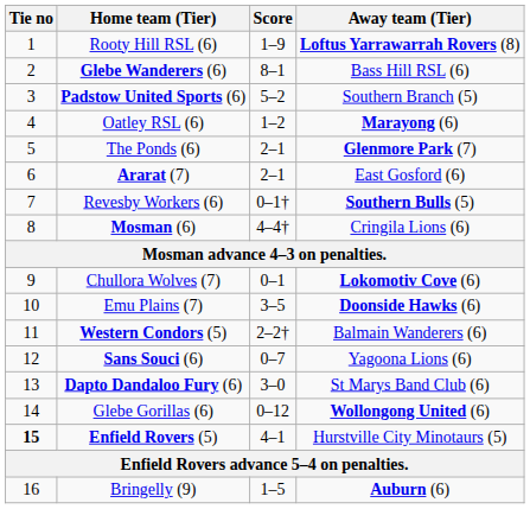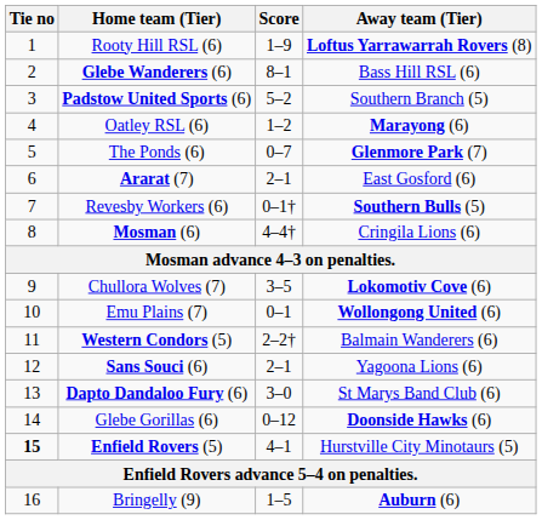 <table class="wikitable" style="text-align:center">
 <tr>
 <th>Tie no</th>
 <th>Home team (Tier)</th>
 <th>Score</th>
 <th>Away team (Tier)</th>
 </tr>
 <tr>
 <td>1</td>
 <td><a href='#'>Rooty Hill RSL</a> (6)</td>
 <td>1–9</td>
 <td><strong><a href='#'>Loftus Yarrawarrah Rovers</a></strong> (8)</td>
 </tr>
 <tr>
 <td>2</td>
 <td><strong><a href='#'>Glebe Wanderers</a></strong> (6)</td>
 <td>8–1</td>
 <td><a href='#'>Bass Hill RSL</a> (6)</td>
 </tr>
 <tr>
 <td>3</td>
 <td><strong><a href='#'>Padstow United Sports</a></strong> (6)</td>
 <td>5–2</td>
 <td><a href='#'>Southern Branch</a> (5)</td>
 </tr>
 <tr>
 <td>4</td>
 <td><a href='#'>Oatley RSL</a> (6)</td>
 <td>1–2</td>
 <td><strong><a href='#'>Marayong</a></strong> (6)</td>
 </tr>
 <tr>
 <td>5</td>
 <td><a href='#'>The Ponds</a> (6)</td>
-<td>2–1</td>
+<td>0–7</td>
 <td><strong><a href='#'>Glenmore Park</a></strong> (7)</td>
 </tr>
 <tr>
 <td>6</td>
 <td><strong><a href='#'>Ararat</a></strong> (7)</td>
 <td>2–1</td>
 <td><a href='#'>East Gosford</a> (6)</td>
 </tr>
 <tr>
 <td>7</td>
 <td><a href='#'>Revesby Workers</a> (6)</td>
 <td>0–1†</td>
 <td><strong><a href='#'>Southern Bulls</a></strong> (5)</td>
 </tr>
 <tr>
 <td>8</td>
 <td><strong><a href='#'>Mosman</a></strong> (6)</td>
 <td>4–4†</td>
 <td><a href='#'>Cringila Lions</a> (6)</td>
 </tr>
 <tr>
 <th colspan=4>Mosman advance 4–3 on penalties.</th>
 </tr>
 <tr>
 <td>9</td>
 <td><a href='#'>Chullora Wolves</a> (7)</td>
-<td>0–1</td>
+<td>3–5</td>
 <td><strong><a href='#'>Lokomotiv Cove</a></strong> (6)</td>
 </tr>
 <tr>
 <td>10</td>
 <td><a href='#'>Emu Plains</a> (7)</td>
-<td>3–5</td>
-<td><strong><a href='#'>Doonside Hawks</a></strong> (6)</td>
+<td>0–1</td>
+<td><strong><a href='#'>Wollongong United</a></strong> (6)</td>
 </tr>
 <tr>
 <td>11</td>
 <td><strong><a href='#'>Western Condors</a></strong> (5)</td>
 <td>2–2†</td>
 <td><a href='#'>Balmain Wanderers</a> (6)</td>
 </tr>
 <tr>
 <td>12</td>
 <td><strong><a href='#'>Sans Souci</a></strong> (6)</td>
-<td>0–7</td>
+<td>2–1</td>
 <td><a href='#'>Yagoona Lions</a> (6)</td>
 </tr>
 <tr>
 <td>13</td>
 <td><strong><a href='#'>Dapto Dandaloo Fury</a></strong> (6)</td>
 <td>3–0</td>
 <td><a href='#'>St Marys Band Club</a> (6)</td>
 </tr>
 <tr>
 <td>14</td>
 <td><a href='#'>Glebe Gorillas</a> (6)</td>
 <td>0–12</td>
-<td><strong><a href='#'>Wollongong United</a></strong> (6)</td>
+<td><strong><a href='#'>Doonside Hawks</a></strong> (6)</td>
 </tr>
 <tr>
 <td><strong>15</strong></td>
 <td><strong><a href='#'>Enfield Rovers</a></strong> (5)</td>
 <td>4–1</td>
 <td><a href='#'>Hurstville City Minotaurs</a> (5)</td>
 </tr>
 <tr>
 <th colspan=4>Enfield Rovers advance 5–4 on penalties.</th>
 </tr>
 <tr>
 <td>16</td>
 <td><a href='#'>Bringelly</a> (9)</td>
 <td>1–5</td>
 <td><strong><a href='#'>Auburn</a></strong> (6)</td>
 </tr>
 </table>
